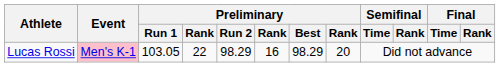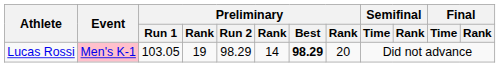 <table class="wikitable" style="font-size:90%">
 <tr>
 <th rowspan=2>Athlete</th>
 <th rowspan=2>Event</th>
 <th colspan=6>Preliminary</th>
 <th colspan=2>Semifinal</th>
 <th colspan=2>Final</th>
 </tr>
 <tr style="font-size:95%">
 <th>Run 1</th>
 <th>Rank</th>
 <th>Run 2</th>
 <th>Rank</th>
 <th>Best</th>
 <th>Rank</th>
 <th>Time</th>
 <th>Rank</th>
 <th>Time</th>
 <th>Rank</th>
 </tr>
 <tr align=center>
 <td align=left><a href='#'>Lucas Rossi</a></td>
 <td align=left style="background: pink;"><a href='#'>Men's K-1</a></td>
 <td>103.05</td>
-<td>22</td>
+<td>19</td>
 <td>98.29</td>
-<td>16</td>
-<td>98.29</td>
+<td>14</td>
+<td><strong>98.29</strong></td>
 <td>20</td>
 <td colspan=4>Did not advance</td>
 </tr>
 </table>
